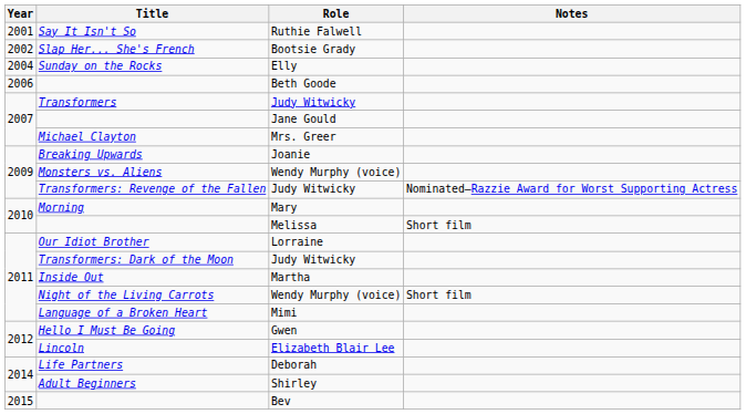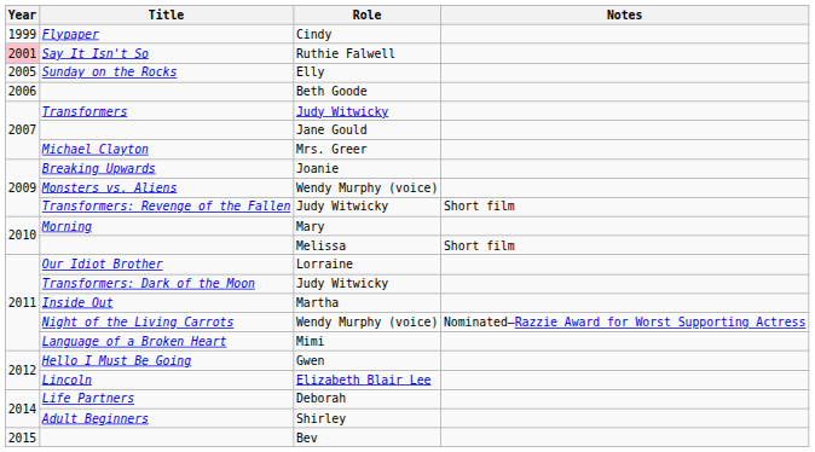 <table class="wikitable sortable">
 <tr>
 <th>Year</th>
 <th>Title</th>
 <th>Role</th>
 <th class="unsortable">Notes</th>
 </tr>
 <tr>
-<td>2001</td>
+<td>1999</td>
+<td><em><a href='#'>Flypaper</a></em></td>
+<td>Cindy</td>
+<td></td>
+</tr>
+<tr>
+<td style="background: pink;">2001</td>
 <td><em><a href='#'>Say It Isn't So</a></em></td>
 <td>Ruthie Falwell</td>
 <td></td>
 </tr>
 <tr>
-<td>2002</td>
-<td><em><a href='#'>Slap Her... She's French</a></em></td>
-<td>Bootsie Grady</td>
-<td></td>
-</tr>
-<tr>
-<td>2004</td>
+<td>2005</td>
 <td><em><a href='#'>Sunday on the Rocks</a></em></td>
 <td>Elly</td>
 <td></td>
 </tr>
 <tr>
 <td>2006</td>
 <td><em></em></td>
 <td>Beth Goode</td>
 <td></td>
 </tr>
 <tr>
 <td rowspan="3">2007</td>
 <td><em><a href='#'>Transformers</a></em></td>
 <td><a href='#'>Judy Witwicky</a></td>
 <td></td>
 </tr>
 <tr>
 <td><em></em></td>
 <td>Jane Gould</td>
 <td></td>
 </tr>
 <tr>
 <td><em><a href='#'>Michael Clayton</a></em></td>
 <td>Mrs. Greer</td>
 <td></td>
 </tr>
 <tr>
 <td rowspan="3">2009</td>
 <td><em><a href='#'>Breaking Upwards</a></em></td>
 <td>Joanie</td>
 <td></td>
 </tr>
 <tr>
 <td><em><a href='#'>Monsters vs. Aliens</a></em></td>
 <td>Wendy Murphy (voice)</td>
 <td></td>
 </tr>
 <tr>
 <td><em><a href='#'>Transformers: Revenge of the Fallen</a></em></td>
 <td>Judy Witwicky</td>
-<td>Nominated—<a href='#'>Razzie Award for Worst Supporting Actress</a></td>
+<td>Short film</td>
 </tr>
 <tr>
 <td rowspan="2">2010</td>
 <td><em><a href='#'>Morning</a></em></td>
 <td>Mary</td>
 <td></td>
 </tr>
 <tr>
 <td><em></em></td>
 <td>Melissa</td>
 <td>Short film</td>
 </tr>
 <tr>
 <td rowspan="5">2011</td>
 <td><em><a href='#'>Our Idiot Brother</a></em></td>
 <td>Lorraine</td>
 <td></td>
 </tr>
 <tr>
 <td><em><a href='#'>Transformers: Dark of the Moon</a></em></td>
 <td>Judy Witwicky</td>
 <td></td>
 </tr>
 <tr>
 <td><em><a href='#'>Inside Out</a></em></td>
 <td>Martha</td>
 <td></td>
 </tr>
 <tr>
 <td><em><a href='#'>Night of the Living Carrots</a></em></td>
 <td>Wendy Murphy (voice)</td>
-<td>Short film</td>
+<td>Nominated—<a href='#'>Razzie Award for Worst Supporting Actress</a></td>
 </tr>
 <tr>
 <td><em><a href='#'>Language of a Broken Heart</a></em></td>
 <td>Mimi</td>
 <td></td>
 </tr>
 <tr>
 <td rowspan="2">2012</td>
 <td><em><a href='#'>Hello I Must Be Going</a></em></td>
 <td>Gwen</td>
 <td></td>
 </tr>
 <tr>
 <td><em><a href='#'>Lincoln</a></em></td>
 <td><a href='#'>Elizabeth Blair Lee</a></td>
 <td></td>
 </tr>
 <tr>
 <td rowspan="2">2014</td>
 <td><em><a href='#'>Life Partners</a></em></td>
 <td>Deborah</td>
 <td></td>
 </tr>
 <tr>
 <td><em><a href='#'>Adult Beginners</a></em></td>
 <td>Shirley</td>
 <td></td>
 </tr>
 <tr>
 <td>2015</td>
 <td><em></em></td>
 <td>Bev</td>
 <td></td>
 </tr>
 </table>
